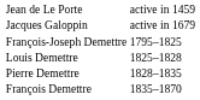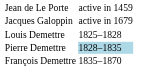 <table>
 <tr>
 <td>Jean de Le Porte</td>
 <td>active in 1459</td>
 </tr>
 <tr>
 <td>Jacques Galoppin</td>
 <td>active in 1679</td>
 </tr>
 <tr>
-<td>François-Joseph Demettre</td>
-<td>1795–1825</td>
-</tr>
-<tr>
 <td>Louis Demettre</td>
 <td>1825–1828</td>
 </tr>
 <tr>
 <td>Pierre Demettre</td>
-<td>1828–1835</td>
+<td style="background: lightblue;">1828–1835</td>
 </tr>
 <tr>
 <td>François Demettre</td>
 <td>1835–1870</td>
 </tr>
 </table>
